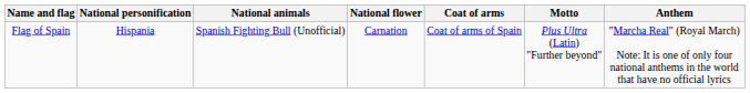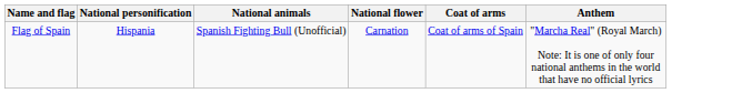 <table class="wikitable" style="text-align:center;">
 <tr>
 <th>Name and flag</th>
 <th>National personification</th>
 <th>National animals</th>
 <th>National flower</th>
 <th>Coat of arms</th>
-<th>Motto</th>
 <th width=200px>Anthem</th>
 </tr>
 <tr style="vertical-align:top">
 <td><a href='#'>Flag of Spain</a><br></td>
 <td><a href='#'>Hispania</a><br></td>
 <td><a href='#'>Spanish Fighting Bull</a> (Unofficial)<br></td>
 <td><a href='#'>Carnation</a><br></td>
 <td><a href='#'>Coat of arms of Spain</a><br></td>
-<td><em><a href='#'>Plus Ultra</a></em><br>(<a href='#'>Latin</a>)<br>"Further beyond"<br></td>
 <td>"<a href='#'>Marcha Real</a>" (Royal March)<br><br>Note: It is one of only four national anthems in the world that have no official lyrics</td>
 </tr>
 </table>
